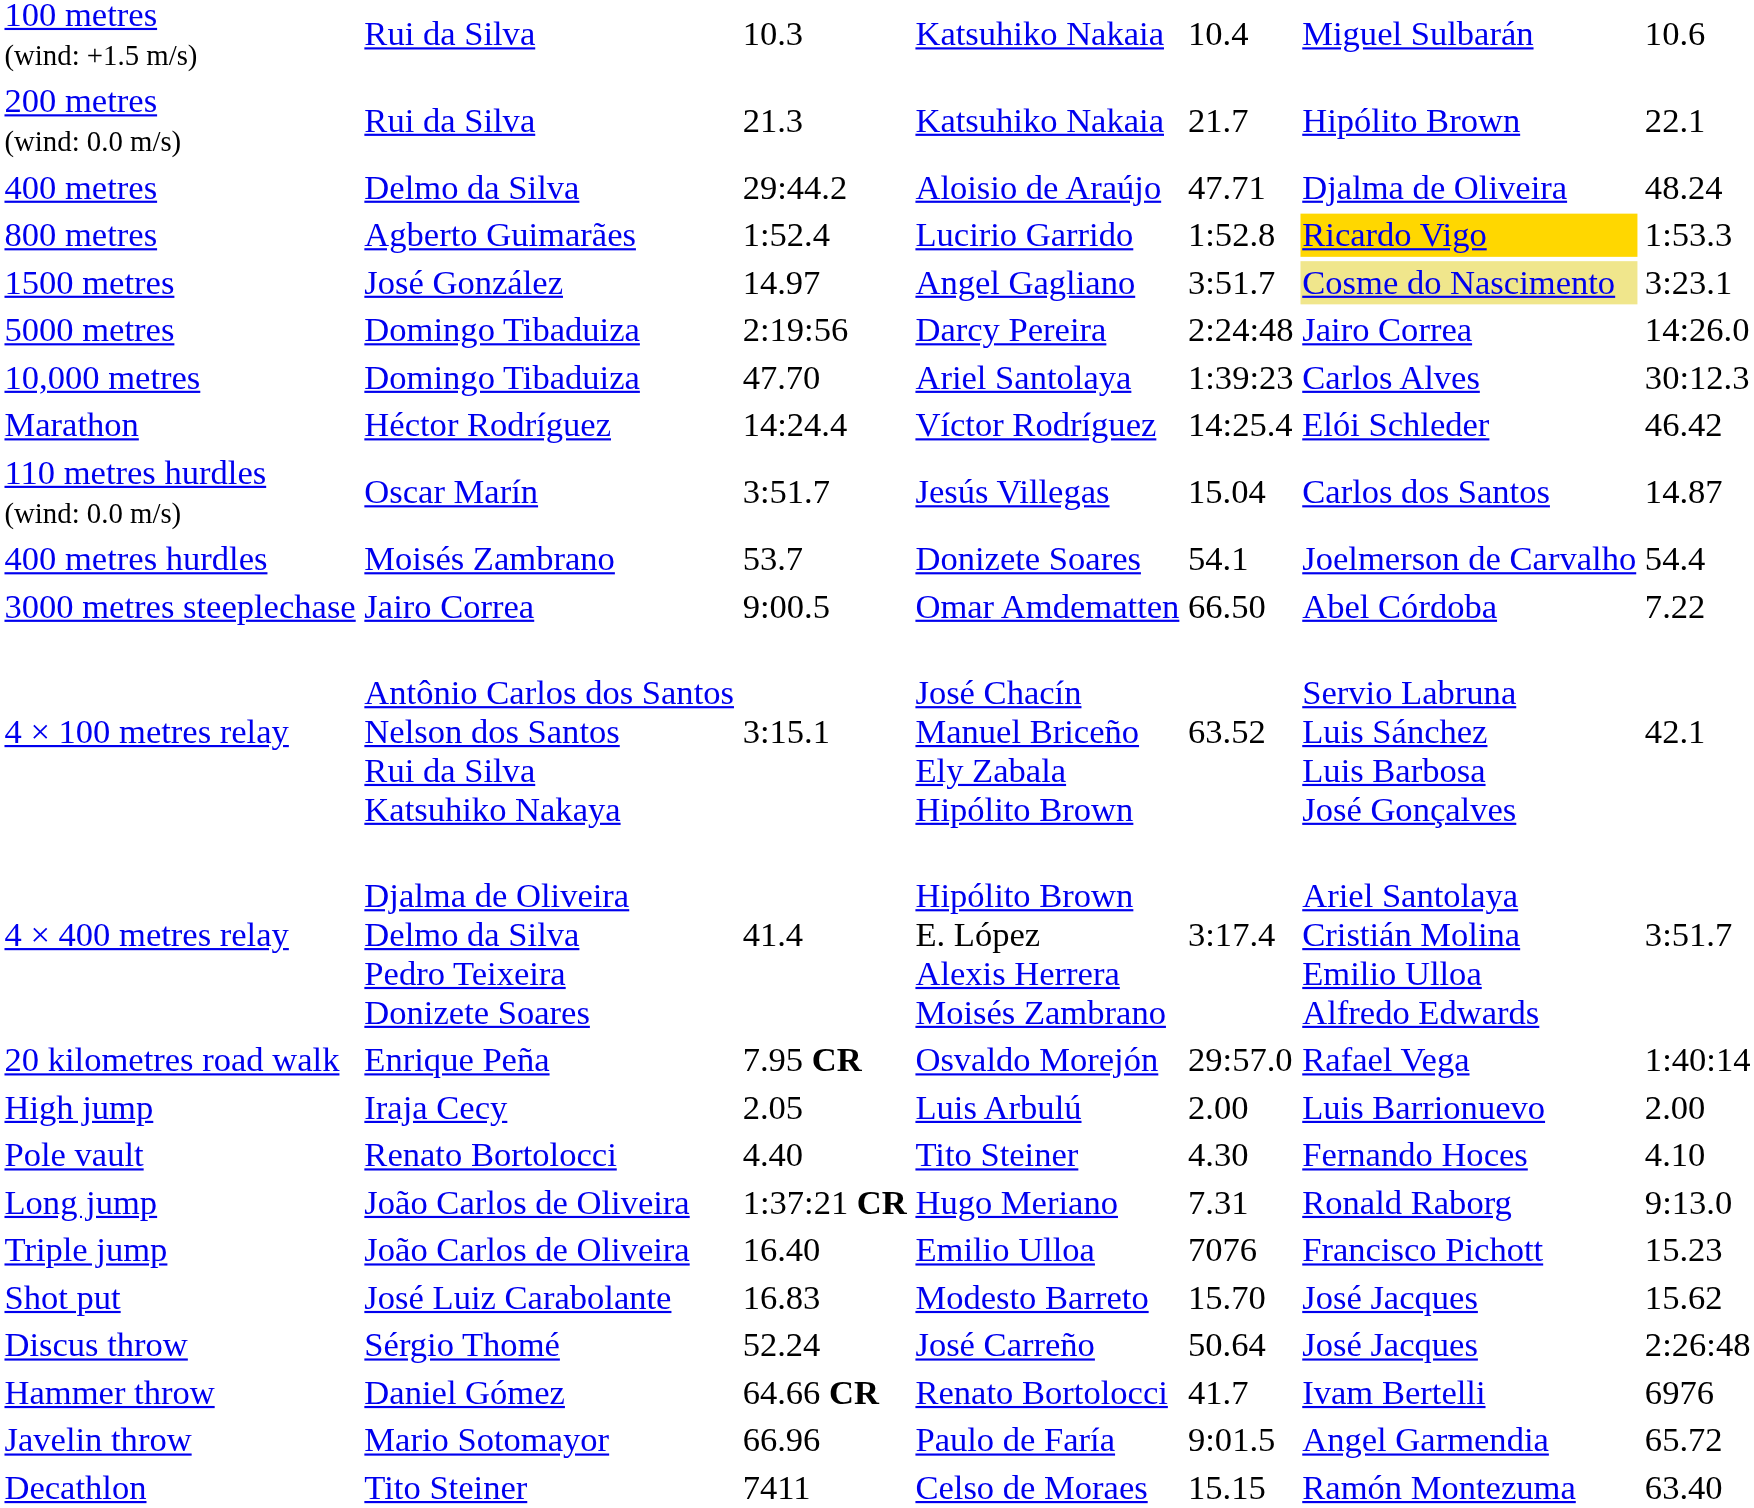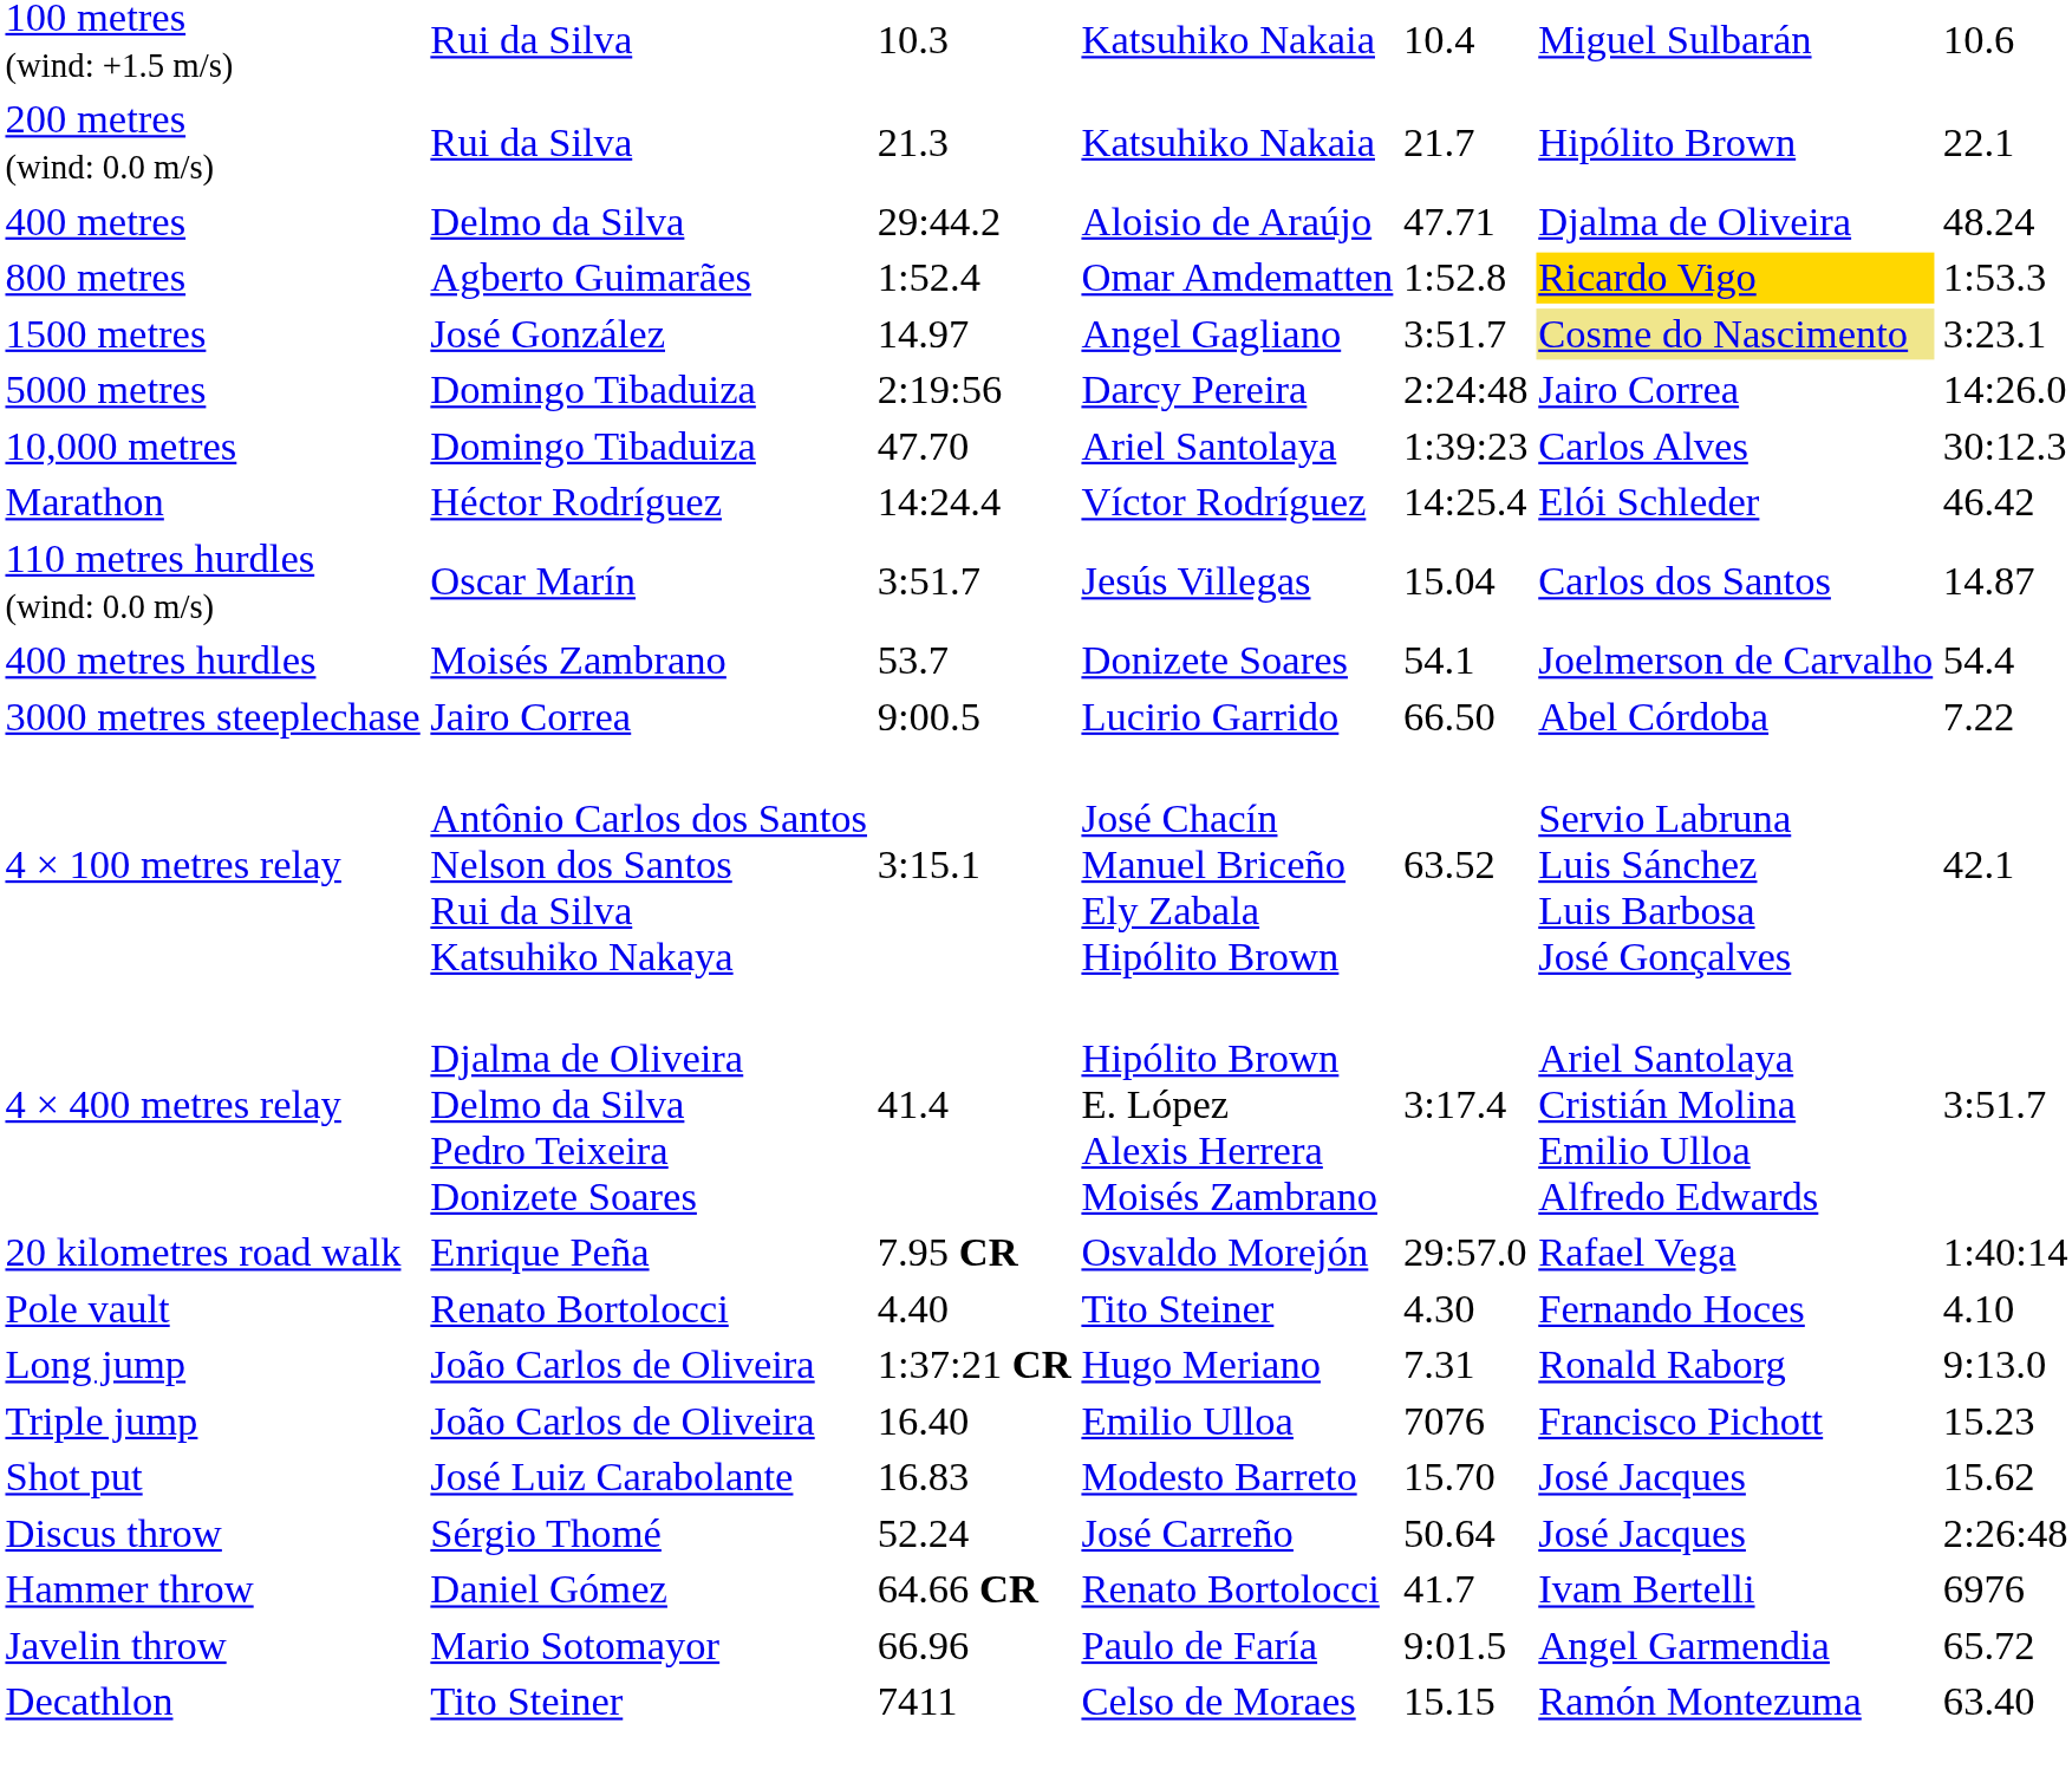 <table>
 <tr>
 <td><a href='#'>100 metres</a><br><small>(wind: +1.5 m/s)</small></td>
 <td><a href='#'>Rui da Silva</a><br> </td>
 <td>10.3</td>
 <td><a href='#'>Katsuhiko Nakaia</a><br> </td>
 <td>10.4</td>
 <td><a href='#'>Miguel Sulbarán</a><br> </td>
 <td>10.6</td>
 </tr>
 <tr>
 <td><a href='#'>200 metres</a><br><small>(wind: 0.0 m/s)</small></td>
 <td><a href='#'>Rui da Silva</a><br> </td>
 <td>21.3</td>
 <td><a href='#'>Katsuhiko Nakaia</a><br> </td>
 <td>21.7</td>
 <td><a href='#'>Hipólito Brown</a><br> </td>
 <td>22.1</td>
 </tr>
 <tr>
 <td><a href='#'>400 metres</a></td>
 <td><a href='#'>Delmo da Silva</a><br> </td>
 <td>29:44.2</td>
 <td><a href='#'>Aloisio de Araújo</a><br> </td>
 <td>47.71</td>
 <td><a href='#'>Djalma de Oliveira</a><br> </td>
 <td>48.24</td>
 </tr>
 <tr>
 <td><a href='#'>800 metres</a></td>
 <td><a href='#'>Agberto Guimarães</a><br> </td>
 <td>1:52.4</td>
-<td><a href='#'>Lucirio Garrido</a><br> </td>
+<td><a href='#'>Omar Amdematten</a><br> </td>
 <td>1:52.8</td>
 <td style="background: gold;"><a href='#'>Ricardo Vigo</a><br> </td>
 <td>1:53.3</td>
 </tr>
 <tr>
 <td><a href='#'>1500 metres</a></td>
 <td><a href='#'>José González</a><br> </td>
 <td>14.97</td>
 <td><a href='#'>Angel Gagliano</a><br> </td>
 <td>3:51.7</td>
 <td style="background: khaki;"><a href='#'>Cosme do Nascimento</a><br> </td>
 <td>3:23.1</td>
 </tr>
 <tr>
 <td><a href='#'>5000 metres</a></td>
 <td><a href='#'>Domingo Tibaduiza</a><br> </td>
 <td>2:19:56</td>
 <td><a href='#'>Darcy Pereira</a><br> </td>
 <td>2:24:48</td>
 <td><a href='#'>Jairo Correa</a><br> </td>
 <td>14:26.0</td>
 </tr>
 <tr>
 <td><a href='#'>10,000 metres</a></td>
 <td><a href='#'>Domingo Tibaduiza</a><br> </td>
 <td>47.70</td>
 <td><a href='#'>Ariel Santolaya</a><br> </td>
 <td>1:39:23</td>
 <td><a href='#'>Carlos Alves</a><br> </td>
 <td>30:12.3</td>
 </tr>
 <tr>
 <td><a href='#'>Marathon</a></td>
 <td><a href='#'>Héctor Rodríguez</a><br> </td>
 <td>14:24.4</td>
 <td><a href='#'>Víctor Rodríguez</a><br> </td>
 <td>14:25.4</td>
 <td><a href='#'>Elói Schleder</a><br> </td>
 <td>46.42</td>
 </tr>
 <tr>
 <td><a href='#'>110 metres hurdles</a><br><small>(wind: 0.0 m/s)</small></td>
 <td><a href='#'>Oscar Marín</a><br> </td>
 <td>3:51.7</td>
 <td><a href='#'>Jesús Villegas</a><br> </td>
 <td>15.04</td>
 <td><a href='#'>Carlos dos Santos</a><br> </td>
 <td>14.87</td>
 </tr>
 <tr>
 <td><a href='#'>400 metres hurdles</a></td>
 <td><a href='#'>Moisés Zambrano</a><br> </td>
 <td>53.7</td>
 <td><a href='#'>Donizete Soares</a><br> </td>
 <td>54.1</td>
 <td><a href='#'>Joelmerson de Carvalho</a><br> </td>
 <td>54.4</td>
 </tr>
 <tr>
 <td><a href='#'>3000 metres steeplechase</a></td>
 <td><a href='#'>Jairo Correa</a><br> </td>
 <td>9:00.5</td>
-<td><a href='#'>Omar Amdematten</a><br> </td>
+<td><a href='#'>Lucirio Garrido</a><br> </td>
 <td>66.50</td>
 <td><a href='#'>Abel Córdoba</a><br> </td>
 <td>7.22</td>
 </tr>
 <tr>
 <td><a href='#'>4 × 100 metres relay</a></td>
 <td><br><a href='#'>Antônio Carlos dos Santos</a><br><a href='#'>Nelson dos Santos</a><br><a href='#'>Rui da Silva</a><br><a href='#'>Katsuhiko Nakaya</a></td>
 <td>3:15.1</td>
 <td><br><a href='#'>José Chacín</a><br><a href='#'>Manuel Briceño</a><br><a href='#'>Ely Zabala</a><br><a href='#'>Hipólito Brown</a></td>
 <td>63.52</td>
 <td><br><a href='#'>Servio Labruna</a><br><a href='#'>Luis Sánchez</a><br><a href='#'>Luis Barbosa</a><br><a href='#'>José Gonçalves</a></td>
 <td>42.1</td>
 </tr>
 <tr>
 <td><a href='#'>4 × 400 metres relay</a></td>
 <td><br><a href='#'>Djalma de Oliveira</a><br><a href='#'>Delmo da Silva</a><br><a href='#'>Pedro Teixeira</a><br><a href='#'>Donizete Soares</a></td>
 <td>41.4</td>
 <td><br><a href='#'>Hipólito Brown</a><br>E. López<br><a href='#'>Alexis Herrera</a><br><a href='#'>Moisés Zambrano</a></td>
 <td>3:17.4</td>
 <td><br><a href='#'>Ariel Santolaya</a><br><a href='#'>Cristián Molina</a><br><a href='#'>Emilio Ulloa</a><br><a href='#'>Alfredo Edwards</a></td>
 <td>3:51.7</td>
 </tr>
 <tr>
 <td><a href='#'>20 kilometres road walk</a></td>
 <td><a href='#'>Enrique Peña</a><br> </td>
 <td>7.95 <strong>CR</strong></td>
 <td><a href='#'>Osvaldo Morejón</a><br> </td>
 <td>29:57.0</td>
 <td><a href='#'>Rafael Vega</a><br> </td>
 <td>1:40:14</td>
-</tr>
-<tr>
-<td><a href='#'>High jump</a></td>
-<td><a href='#'>Iraja Cecy</a><br> </td>
-<td>2.05</td>
-<td><a href='#'>Luis Arbulú</a><br> </td>
-<td>2.00</td>
-<td><a href='#'>Luis Barrionuevo</a><br> </td>
-<td>2.00</td>
 </tr>
 <tr>
 <td><a href='#'>Pole vault</a></td>
 <td><a href='#'>Renato Bortolocci</a><br> </td>
 <td>4.40</td>
 <td><a href='#'>Tito Steiner</a><br> </td>
 <td>4.30</td>
 <td><a href='#'>Fernando Hoces</a><br> </td>
 <td>4.10</td>
 </tr>
 <tr>
 <td><a href='#'>Long jump</a></td>
 <td><a href='#'>João Carlos de Oliveira</a><br> </td>
 <td>1:37:21 <strong>CR</strong></td>
 <td><a href='#'>Hugo Meriano</a><br> </td>
 <td>7.31</td>
 <td><a href='#'>Ronald Raborg</a><br> </td>
 <td>9:13.0</td>
 </tr>
 <tr>
 <td><a href='#'>Triple jump</a></td>
 <td><a href='#'>João Carlos de Oliveira</a><br> </td>
 <td>16.40</td>
 <td><a href='#'>Emilio Ulloa</a><br> </td>
 <td>7076</td>
 <td><a href='#'>Francisco Pichott</a><br> </td>
 <td>15.23</td>
 </tr>
 <tr>
 <td><a href='#'>Shot put</a></td>
 <td><a href='#'>José Luiz Carabolante</a><br> </td>
 <td>16.83</td>
 <td><a href='#'>Modesto Barreto</a><br> </td>
 <td>15.70</td>
 <td><a href='#'>José Jacques</a><br> </td>
 <td>15.62</td>
 </tr>
 <tr>
 <td><a href='#'>Discus throw</a></td>
 <td><a href='#'>Sérgio Thomé</a><br> </td>
 <td>52.24</td>
 <td><a href='#'>José Carreño</a><br> </td>
 <td>50.64</td>
 <td><a href='#'>José Jacques</a><br> </td>
 <td>2:26:48</td>
 </tr>
 <tr>
 <td><a href='#'>Hammer throw</a></td>
 <td><a href='#'>Daniel Gómez</a><br> </td>
 <td>64.66 <strong>CR</strong></td>
 <td><a href='#'>Renato Bortolocci</a><br> </td>
 <td>41.7</td>
 <td><a href='#'>Ivam Bertelli</a><br> </td>
 <td>6976</td>
 </tr>
 <tr>
 <td><a href='#'>Javelin throw</a></td>
 <td><a href='#'>Mario Sotomayor</a><br> </td>
 <td>66.96</td>
 <td><a href='#'>Paulo de Faría</a><br> </td>
 <td>9:01.5</td>
 <td><a href='#'>Angel Garmendia</a><br> </td>
 <td>65.72</td>
 </tr>
 <tr>
 <td><a href='#'>Decathlon</a></td>
 <td><a href='#'>Tito Steiner</a><br> </td>
 <td>7411</td>
 <td><a href='#'>Celso de Moraes</a><br> </td>
 <td>15.15</td>
 <td><a href='#'>Ramón Montezuma</a><br> </td>
 <td>63.40</td>
 </tr>
 </table>
